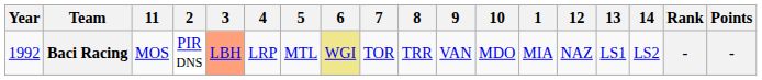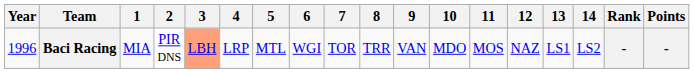 <table class="wikitable" style="text-align:center; font-size:95%">
 <tr>
 <th>Year</th>
 <th>Team</th>
-<th>11</th>
+<th>1</th>
 <th>2</th>
 <th>3</th>
 <th>4</th>
 <th>5</th>
 <th>6</th>
 <th>7</th>
 <th>8</th>
 <th>9</th>
 <th>10</th>
-<th>1</th>
+<th>11</th>
 <th>12</th>
 <th>13</th>
 <th>14</th>
 <th>Rank</th>
 <th>Points</th>
 </tr>
 <tr>
-<td><a href='#'>1992</a></td>
+<td><a href='#'>1996</a></td>
 <th>Baci Racing</th>
-<td><a href='#'>MOS</a></td>
+<td><a href='#'>MIA</a></td>
 <td style="background-color:#FFFFFF"><a href='#'>PIR</a><br><small>DNS</small></td>
 <td style="background: lightsalmon;"><a href='#'>LBH</a></td>
 <td><a href='#'>LRP</a></td>
 <td><a href='#'>MTL</a></td>
-<td style="background: khaki;"><a href='#'>WGI</a></td>
+<td><a href='#'>WGI</a></td>
 <td><a href='#'>TOR</a></td>
 <td><a href='#'>TRR</a></td>
 <td><a href='#'>VAN</a></td>
 <td><a href='#'>MDO</a></td>
-<td><a href='#'>MIA</a></td>
+<td><a href='#'>MOS</a></td>
 <td><a href='#'>NAZ</a></td>
 <td><a href='#'>LS1</a></td>
 <td><a href='#'>LS2</a></td>
 <th>-</th>
 <th>-</th>
 </tr>
 </table>
